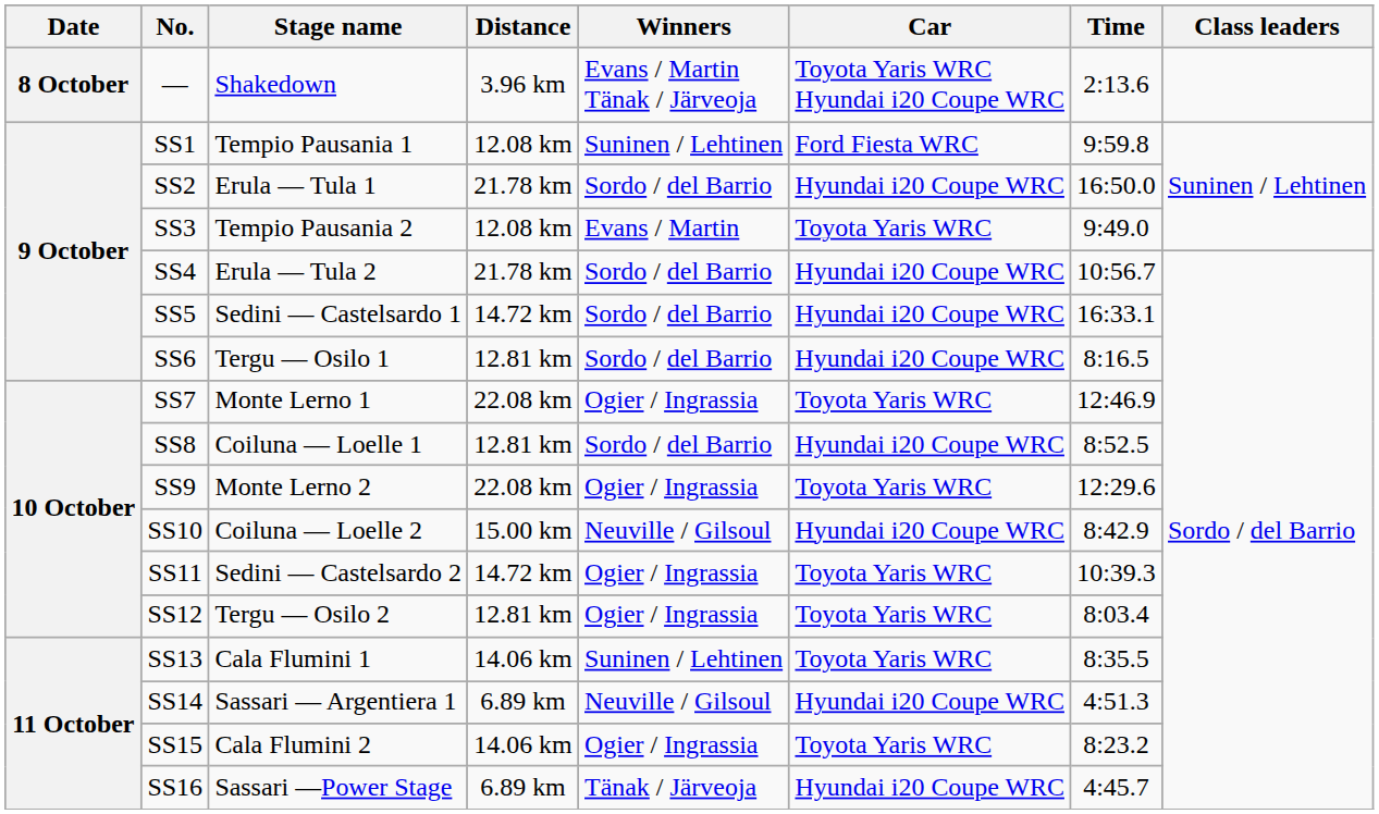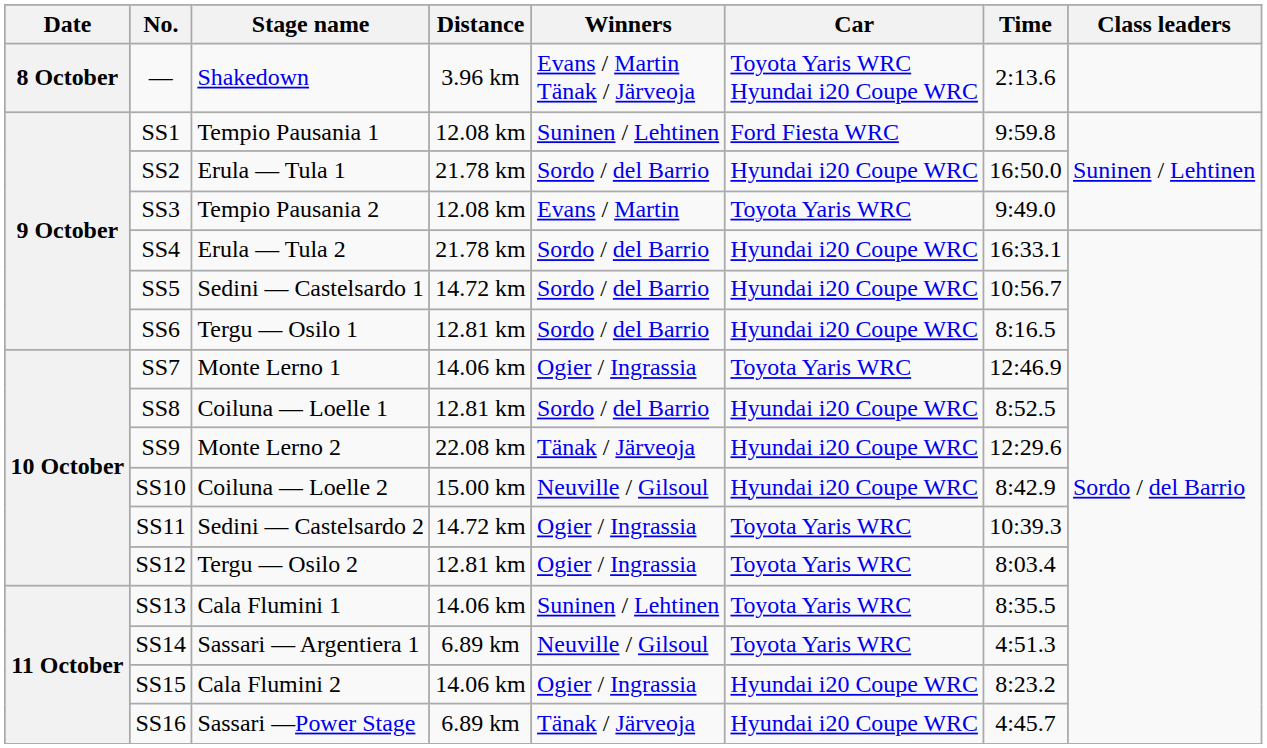 <table class="wikitable" style="font-size: 85%;">
 <tr>
 <th>Date</th>
 <th>No.</th>
 <th>Stage name</th>
 <th>Distance</th>
 <th>Winners</th>
 <th>Car</th>
 <th>Time</th>
 <th>Class leaders</th>
 </tr>
 <tr>
 <th>8 October</th>
 <td align="center">—</td>
 <td><a href='#'>Shakedown</a></td>
 <td align="center">3.96 km</td>
 <td><a href='#'>Evans</a> / <a href='#'>Martin</a><br><a href='#'>Tänak</a> / <a href='#'>Järveoja</a></td>
 <td><a href='#'>Toyota Yaris WRC</a><br><a href='#'>Hyundai i20 Coupe WRC</a></td>
 <td align="center">2:13.6</td>
 <td></td>
 </tr>
 <tr>
 <th rowspan="6">9 October</th>
 <td align="center">SS1</td>
 <td>Tempio Pausania 1</td>
 <td align="center">12.08 km</td>
 <td><a href='#'>Suninen</a> / <a href='#'>Lehtinen</a></td>
 <td><a href='#'>Ford Fiesta WRC</a></td>
 <td align="center">9:59.8</td>
 <td rowspan="3"><a href='#'>Suninen</a> / <a href='#'>Lehtinen</a></td>
 </tr>
 <tr>
 <td align="center">SS2</td>
 <td>Erula — Tula 1</td>
 <td align="center">21.78 km</td>
 <td><a href='#'>Sordo</a> / <a href='#'>del Barrio</a></td>
 <td><a href='#'>Hyundai i20 Coupe WRC</a></td>
 <td align="center">16:50.0</td>
 </tr>
 <tr>
 <td align="center">SS3</td>
 <td>Tempio Pausania 2</td>
 <td align="center">12.08 km</td>
 <td><a href='#'>Evans</a> / <a href='#'>Martin</a></td>
 <td><a href='#'>Toyota Yaris WRC</a></td>
 <td align="center">9:49.0</td>
 </tr>
 <tr>
 <td align="center">SS4</td>
 <td>Erula — Tula 2</td>
 <td align="center">21.78 km</td>
 <td><a href='#'>Sordo</a> / <a href='#'>del Barrio</a></td>
 <td><a href='#'>Hyundai i20 Coupe WRC</a></td>
-<td align="center">10:56.7</td>
+<td align="center">16:33.1</td>
 <td rowspan="13"><a href='#'>Sordo</a> / <a href='#'>del Barrio</a></td>
 </tr>
 <tr>
 <td align="center">SS5</td>
 <td>Sedini — Castelsardo 1</td>
 <td align="center">14.72 km</td>
 <td><a href='#'>Sordo</a> / <a href='#'>del Barrio</a></td>
 <td><a href='#'>Hyundai i20 Coupe WRC</a></td>
-<td align="center">16:33.1</td>
+<td align="center">10:56.7</td>
 </tr>
 <tr>
 <td align="center">SS6</td>
 <td>Tergu — Osilo 1</td>
 <td align="center">12.81 km</td>
 <td><a href='#'>Sordo</a> / <a href='#'>del Barrio</a></td>
 <td><a href='#'>Hyundai i20 Coupe WRC</a></td>
 <td align="center">8:16.5</td>
 </tr>
 <tr>
 <th rowspan="6">10 October</th>
 <td align="center">SS7</td>
 <td>Monte Lerno 1</td>
-<td align="center">22.08 km</td>
+<td align="center">14.06 km</td>
 <td><a href='#'>Ogier</a> / <a href='#'>Ingrassia</a></td>
 <td><a href='#'>Toyota Yaris WRC</a></td>
 <td align="center">12:46.9</td>
 </tr>
 <tr>
 <td align="center">SS8</td>
 <td>Coiluna — Loelle 1</td>
 <td align="center">12.81 km</td>
 <td><a href='#'>Sordo</a> / <a href='#'>del Barrio</a></td>
 <td><a href='#'>Hyundai i20 Coupe WRC</a></td>
 <td align="center">8:52.5</td>
 </tr>
 <tr>
 <td align="center">SS9</td>
 <td>Monte Lerno 2</td>
 <td align="center">22.08 km</td>
-<td><a href='#'>Ogier</a> / <a href='#'>Ingrassia</a></td>
-<td><a href='#'>Toyota Yaris WRC</a></td>
+<td><a href='#'>Tänak</a> / <a href='#'>Järveoja</a></td>
+<td><a href='#'>Hyundai i20 Coupe WRC</a></td>
 <td align="center">12:29.6</td>
 </tr>
 <tr>
 <td align="center">SS10</td>
 <td>Coiluna — Loelle 2</td>
 <td align="center">15.00 km</td>
 <td><a href='#'>Neuville</a> / <a href='#'>Gilsoul</a></td>
 <td><a href='#'>Hyundai i20 Coupe WRC</a></td>
 <td align="center">8:42.9</td>
 </tr>
 <tr>
 <td align="center">SS11</td>
 <td>Sedini — Castelsardo 2</td>
 <td align="center">14.72 km</td>
 <td><a href='#'>Ogier</a> / <a href='#'>Ingrassia</a></td>
 <td><a href='#'>Toyota Yaris WRC</a></td>
 <td align="center">10:39.3</td>
 </tr>
 <tr>
 <td align="center">SS12</td>
 <td>Tergu — Osilo 2</td>
 <td align="center">12.81 km</td>
 <td><a href='#'>Ogier</a> / <a href='#'>Ingrassia</a></td>
 <td><a href='#'>Toyota Yaris WRC</a></td>
 <td align="center">8:03.4</td>
 </tr>
 <tr>
 <th rowspan="4">11 October</th>
 <td align="center">SS13</td>
 <td>Cala Flumini 1</td>
 <td align="center">14.06 km</td>
 <td><a href='#'>Suninen</a> / <a href='#'>Lehtinen</a></td>
 <td><a href='#'>Toyota Yaris WRC</a></td>
 <td align="center">8:35.5</td>
 </tr>
 <tr>
 <td align="center">SS14</td>
 <td>Sassari — Argentiera 1</td>
 <td align="center">6.89 km</td>
 <td><a href='#'>Neuville</a> / <a href='#'>Gilsoul</a></td>
-<td><a href='#'>Hyundai i20 Coupe WRC</a></td>
+<td><a href='#'>Toyota Yaris WRC</a></td>
 <td align="center">4:51.3</td>
 </tr>
 <tr>
 <td align="center">SS15</td>
 <td>Cala Flumini 2</td>
 <td align="center">14.06 km</td>
 <td><a href='#'>Ogier</a> / <a href='#'>Ingrassia</a></td>
-<td><a href='#'>Toyota Yaris WRC</a></td>
+<td><a href='#'>Hyundai i20 Coupe WRC</a></td>
 <td align="center">8:23.2</td>
 </tr>
 <tr>
 <td align="center">SS16</td>
 <td>Sassari —<a href='#'>Power Stage</a></td>
 <td align="center">6.89 km</td>
 <td><a href='#'>Tänak</a> / <a href='#'>Järveoja</a></td>
 <td><a href='#'>Hyundai i20 Coupe WRC</a></td>
 <td align="center">4:45.7</td>
 </tr>
 <tr>
 </tr>
 </table>
